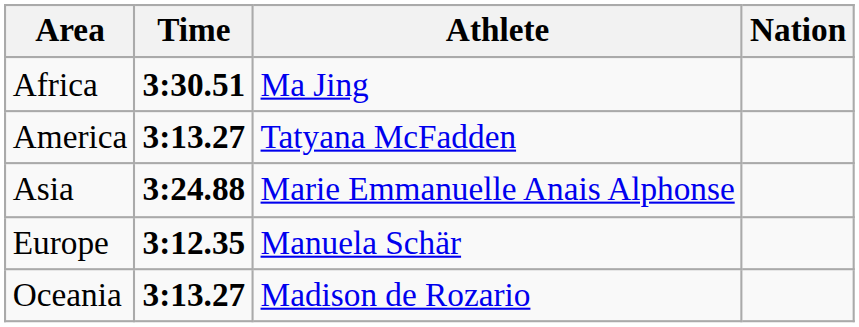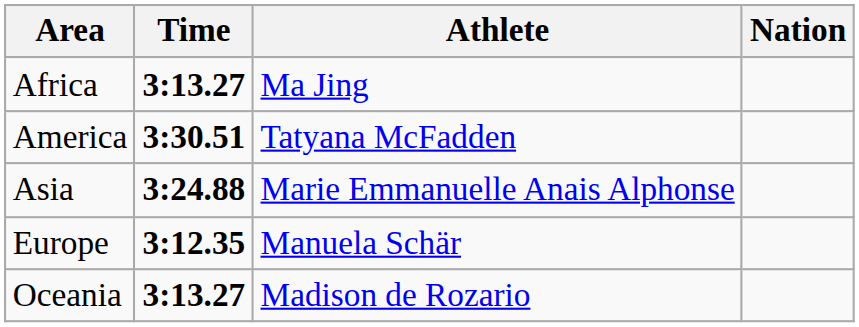 <table class="wikitable">
 <tr>
 <th>Area</th>
 <th>Time</th>
 <th>Athlete</th>
 <th>Nation</th>
 </tr>
 <tr>
 <td>Africa</td>
-<td><strong>3:30.51</strong></td>
+<td><strong>3:13.27</strong></td>
 <td><a href='#'>Ma Jing</a></td>
 <td></td>
 </tr>
 <tr>
 <td>America</td>
-<td><strong>3:13.27</strong></td>
+<td><strong>3:30.51</strong></td>
 <td><a href='#'>Tatyana McFadden</a></td>
 <td></td>
 </tr>
 <tr>
 <td>Asia</td>
 <td><strong>3:24.88</strong></td>
 <td><a href='#'>Marie Emmanuelle Anais Alphonse</a></td>
 <td></td>
 </tr>
 <tr>
 <td>Europe</td>
 <td><strong>3:12.35</strong> </td>
 <td><a href='#'>Manuela Schär</a></td>
 <td></td>
 </tr>
 <tr>
 <td>Oceania</td>
 <td><strong>3:13.27</strong></td>
 <td><a href='#'>Madison de Rozario</a></td>
 <td></td>
 </tr>
 </table>
